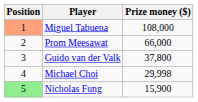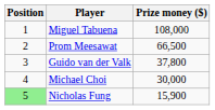 <table class="wikitable">
 <tr>
 <th>Position</th>
 <th>Player</th>
 <th>Prize money ($)</th>
 </tr>
 <tr>
-<td align=center style="background: lightsalmon;">1</td>
+<td align=center>1</td>
 <td> <a href='#'>Miguel Tabuena</a></td>
 <td align=center>108,000</td>
 </tr>
 <tr>
 <td align=center>2</td>
 <td> <a href='#'>Prom Meesawat</a></td>
-<td align=center>66,000</td>
+<td align=center>66,500</td>
 </tr>
 <tr>
 <td align=center>3</td>
 <td> <a href='#'>Guido van der Valk</a></td>
 <td align=center>37,800</td>
 </tr>
 <tr>
 <td align=center>4</td>
 <td> <a href='#'>Michael Choi</a></td>
-<td align=center>29,998</td>
+<td align=center>30,000</td>
 </tr>
 <tr>
 <td align=center style="background: lightgreen;">5</td>
 <td> <a href='#'>Nicholas Fung</a></td>
 <td align=center>15,900</td>
 </tr>
 </table>
